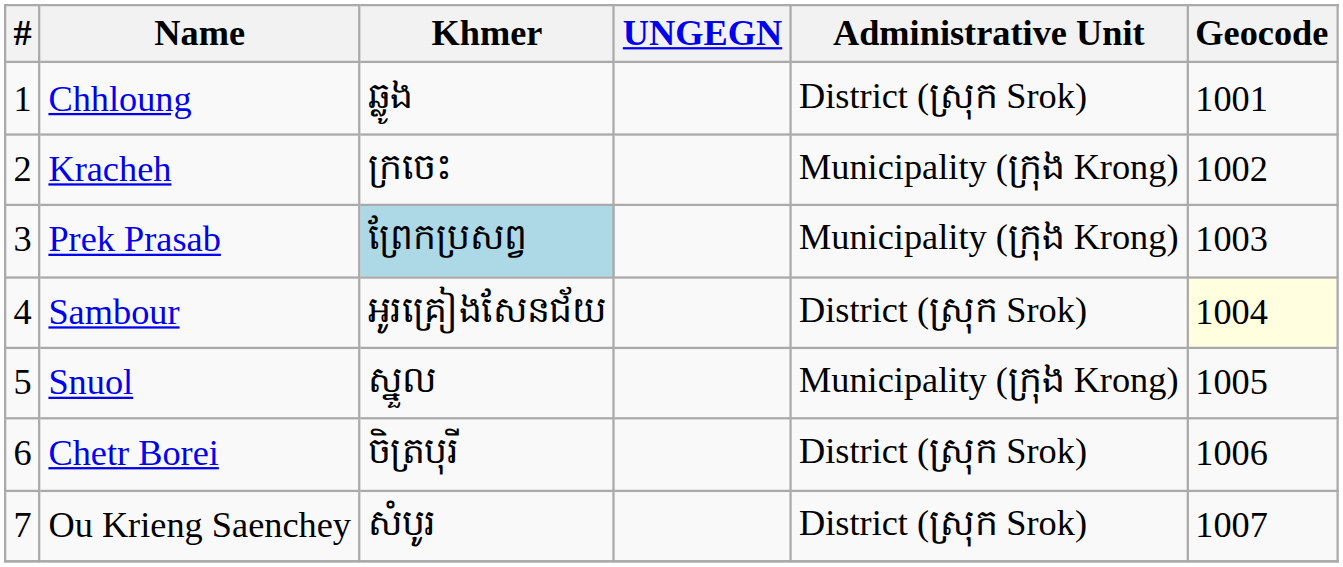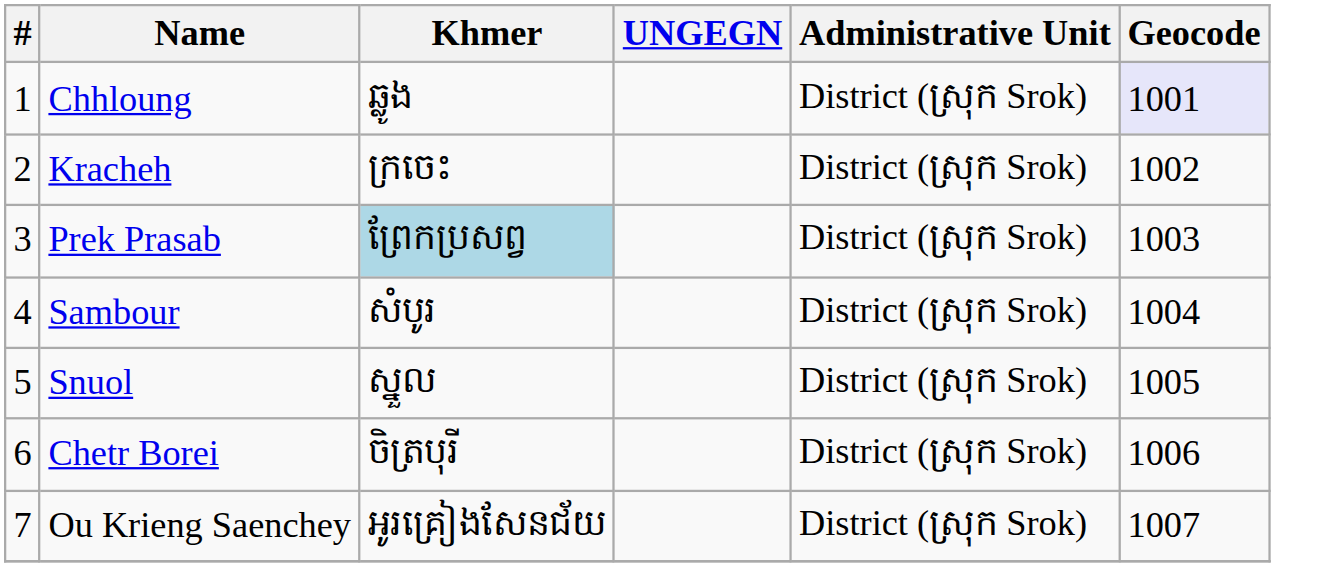 <table class="wikitable sortable">
 <tr>
 <th>#</th>
 <th>Name</th>
 <th>Khmer</th>
 <th><a href='#'>UNGEGN</a></th>
 <th>Administrative Unit</th>
 <th>Geocode</th>
 </tr>
 <tr>
 <td>1</td>
 <td><a href='#'>Chhloung</a></td>
 <td>ឆ្លូង</td>
 <td></td>
 <td>District (ស្រុក Srok)</td>
-<td>1001</td>
+<td style="background: lavender;">1001</td>
 </tr>
 <tr>
 <td>2</td>
 <td><a href='#'>Kracheh</a></td>
 <td>ក្រចេះ</td>
 <td></td>
-<td>Municipality (ក្រុង Krong)</td>
+<td>District (ស្រុក Srok)</td>
 <td>1002</td>
 </tr>
 <tr>
 <td>3</td>
 <td><a href='#'>Prek Prasab</a></td>
 <td style="background: lightblue;">ព្រែកប្រសព្វ</td>
 <td></td>
-<td>Municipality (ក្រុង Krong)</td>
+<td>District (ស្រុក Srok)</td>
 <td>1003</td>
 </tr>
 <tr>
 <td>4</td>
 <td><a href='#'>Sambour</a></td>
-<td>អូរគ្រៀងសែនជ័យ</td>
+<td>សំបូរ</td>
 <td></td>
 <td>District (ស្រុក Srok)</td>
-<td style="background: lightyellow;">1004</td>
+<td>1004</td>
 </tr>
 <tr>
 <td>5</td>
 <td><a href='#'>Snuol</a></td>
 <td>ស្នួល</td>
 <td></td>
-<td>Municipality (ក្រុង Krong)</td>
+<td>District (ស្រុក Srok)</td>
 <td>1005</td>
 </tr>
 <tr>
 <td>6</td>
 <td><a href='#'>Chetr Borei</a></td>
 <td>ចិត្របុរី</td>
 <td></td>
 <td>District (ស្រុក Srok)</td>
 <td>1006</td>
 </tr>
 <tr>
 <td>7</td>
 <td>Ou Krieng Saenchey</td>
-<td>សំបូរ</td>
+<td>អូរគ្រៀងសែនជ័យ</td>
 <td></td>
 <td>District (ស្រុក Srok)</td>
 <td>1007</td>
 </tr>
 <tr>
 </tr>
 </table>
